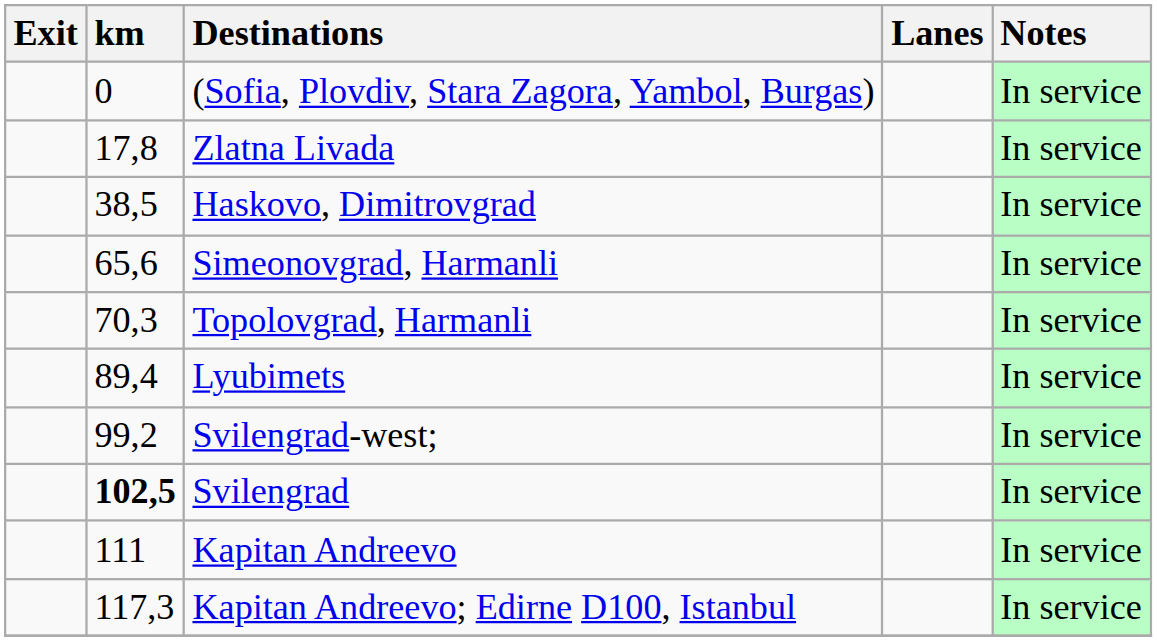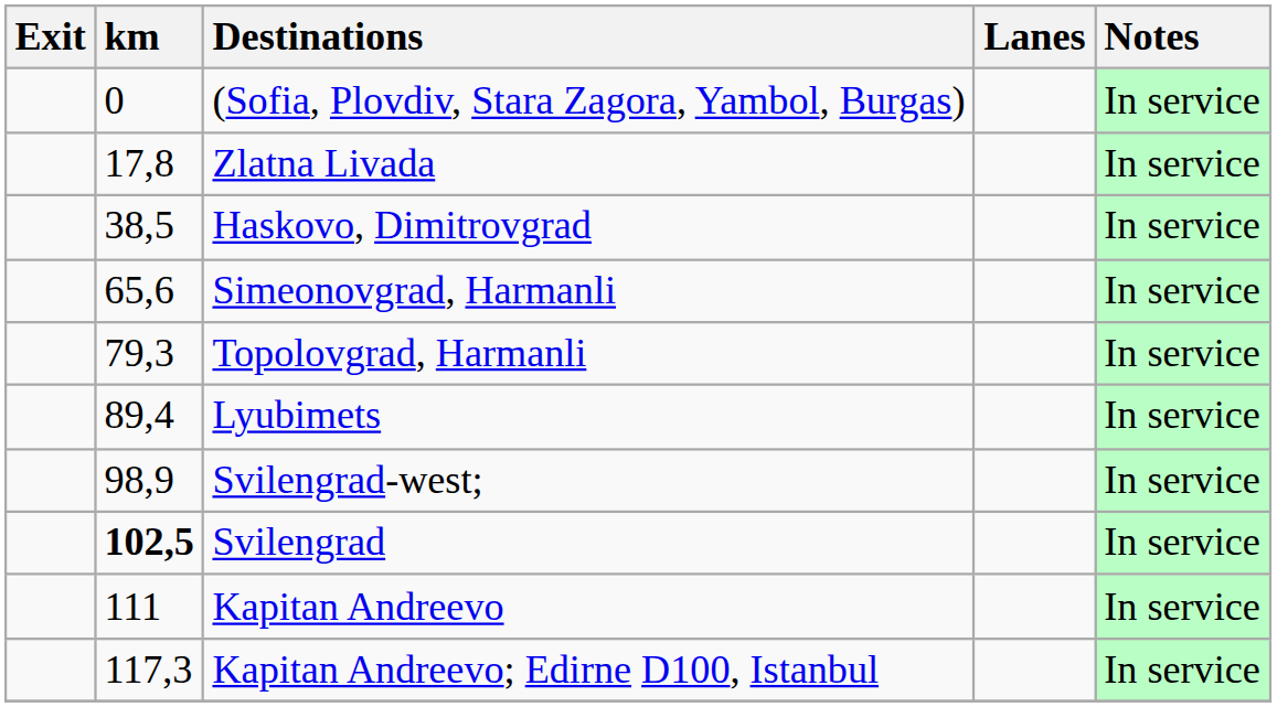 <table class="wikitable">
 <tr>
 <th style="text-align:left">Exit</th>
 <th style="text-align:left">km</th>
 <th style="text-align:left">Destinations</th>
 <th style="text-align:left">Lanes</th>
 <th style="text-align:left">Notes</th>
 </tr>
 <tr>
 <td>   </td>
 <td>0</td>
 <td> (<a href='#'>Sofia</a>, <a href='#'>Plovdiv</a>, <a href='#'>Stara Zagora</a>, <a href='#'>Yambol</a>, <a href='#'>Burgas</a>)</td>
 <td></td>
 <td bgcolor="#B9FFC5">In service</td>
 </tr>
 <tr>
 <td></td>
 <td>17,8</td>
 <td><a href='#'>Zlatna Livada</a></td>
 <td></td>
 <td bgcolor="#B9FFC5">In service</td>
 </tr>
 <tr>
 <td></td>
 <td>38,5</td>
 <td><a href='#'>Haskovo</a>, <a href='#'>Dimitrovgrad</a>  </td>
 <td></td>
 <td bgcolor="#B9FFC5">In service</td>
 </tr>
 <tr>
 <td></td>
 <td>65,6</td>
 <td><a href='#'>Simeonovgrad</a>, <a href='#'>Harmanli</a></td>
 <td></td>
 <td bgcolor="#B9FFC5">In service</td>
 </tr>
 <tr>
 <td></td>
-<td>70,3</td>
+<td>79,3</td>
 <td><a href='#'>Topolovgrad</a>, <a href='#'>Harmanli</a></td>
 <td></td>
 <td bgcolor="#B9FFC5">In service</td>
 </tr>
 <tr>
 <td></td>
 <td>89,4</td>
 <td><a href='#'>Lyubimets</a></td>
 <td></td>
 <td bgcolor="#B9FFC5">In service</td>
 </tr>
 <tr>
 <td></td>
-<td>99,2</td>
+<td>98,9</td>
 <td><a href='#'>Svilengrad</a>-west;  </td>
 <td></td>
 <td bgcolor="#B9FFC5">In service</td>
 </tr>
 <tr>
 <td></td>
 <td><strong>102,5</strong></td>
 <td><a href='#'>Svilengrad</a></td>
 <td></td>
 <td bgcolor="#B9FFC5">In service</td>
 </tr>
 <tr>
 <td></td>
 <td>111</td>
 <td><a href='#'>Kapitan Andreevo</a> </td>
 <td></td>
 <td bgcolor="#B9FFC5">In service</td>
 </tr>
 <tr>
 <td> </td>
 <td>117,3</td>
 <td><a href='#'>Kapitan Andreevo</a>;  <a href='#'>Edirne</a> <a href='#'><span>D100</span></a>, <a href='#'>Istanbul</a> </td>
 <td></td>
 <td bgcolor="#B9FFC5">In service</td>
 </tr>
 <tr>
 </tr>
 </table>
